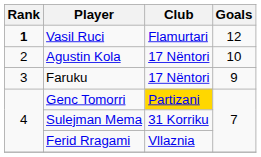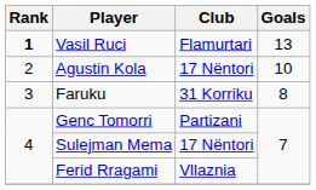 <table class="wikitable" style="text-align:center">
 <tr>
 <th>Rank</th>
 <th>Player</th>
 <th>Club</th>
 <th>Goals</th>
 </tr>
 <tr>
 <td><strong>1</strong></td>
 <td align="left"> <a href='#'>Vasil Ruci</a></td>
 <td align="left"><a href='#'>Flamurtari</a></td>
-<td>12</td>
+<td>13</td>
 </tr>
 <tr>
 <td>2</td>
 <td align="left"> <a href='#'>Agustin Kola</a></td>
 <td align="left"><a href='#'>17 Nëntori</a></td>
 <td>10</td>
 </tr>
 <tr>
 <td>3</td>
 <td align="left"> Faruku</td>
-<td align="left"><a href='#'>17 Nëntori</a></td>
-<td>9</td>
+<td align="left"><a href='#'>31 Korriku</a></td>
+<td>8</td>
 </tr>
 <tr>
 <td rowspan="3">4</td>
 <td align="left"> <a href='#'>Genc Tomorri</a></td>
-<td align="left" style="background: gold;"><a href='#'>Partizani</a></td>
+<td align="left"><a href='#'>Partizani</a></td>
 <td rowspan="3">7</td>
 </tr>
 <tr>
 <td align="left"> <a href='#'>Sulejman Mema</a></td>
-<td align="left"><a href='#'>31 Korriku</a></td>
+<td align="left"><a href='#'>17 Nëntori</a></td>
 </tr>
 <tr>
 <td align="left"> <a href='#'>Ferid Rragami</a></td>
 <td align="left"><a href='#'>Vllaznia</a></td>
 </tr>
 <tr>
 </tr>
 </table>
